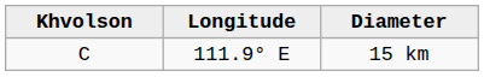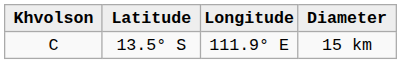 <table class="wikitable">
 <tr>
 <th width="25%" style="background:#eeeeee;">Khvolson</th>
+<th width="25%" style="background:#eeeeee;">Latitude</th>
 <th width="25%" style="background:#eeeeee;">Longitude</th>
 <th width="25%" style="background:#eeeeee;">Diameter</th>
 </tr>
 <tr>
 <td align="center">C</td>
+<td align="center">13.5° S</td>
 <td align="center">111.9° E</td>
 <td align="center">15 km</td>
 </tr>
 </table>
